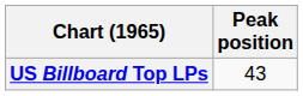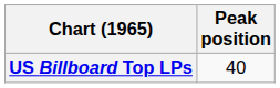 <table class="wikitable sortable plainrowheaders">
 <tr>
 <th>Chart (1965)</th>
 <th>Peak<br>position</th>
 </tr>
 <tr>
 <th scope="row" align="left"><a href='#'>US <em>Billboard</em> Top LPs</a></th>
-<td align="center">43</td>
+<td align="center">40</td>
 </tr>
 </table>
